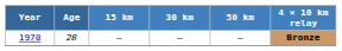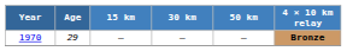 <table class="wikitable" style="font-size:95%; text-align:center; border:grey solid 1px; border-collapse:collapse; background:#ffffff;">
 <tr>
 <th style="background-color:#369; color:white; width:60px;"> Year </th>
 <th style="background-color:#369; color:white; width:40px;"> Age </th>
 <th style="background-color:#4180be; color:white; width:75px;"> 15 km </th>
 <th style="background-color:#4180be; color:white; width:75px;"> 30 km </th>
 <th style="background-color:#4180be; color:white; width:75px;"> 50 km </th>
 <th style="background-color:#4180be; color:white; width:75px;"> 4 × 10 km <br> relay </th>
 </tr>
 <tr>
 <td><a href='#'>1970</a></td>
-<td><em>28</em></td>
+<td><em>29</em></td>
 <td>—</td>
 <td>—</td>
 <td>—</td>
 <td bgcolor="cc9966"><strong>Bronze</strong></td>
 </tr>
 <tr>
 </tr>
 </table>
